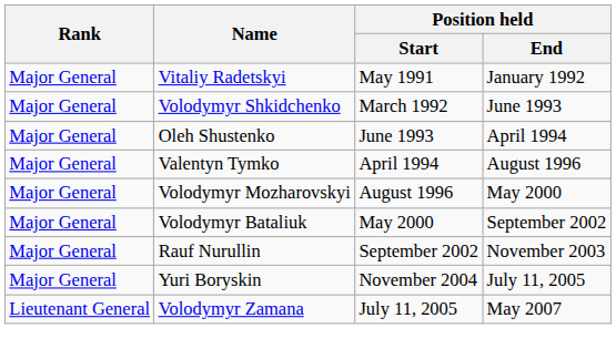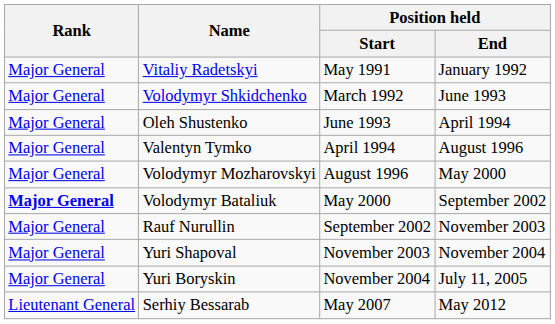 <table class="wikitable">
 <tr>
 <th rowspan="2">Rank</th>
 <th rowspan="2">Name</th>
 <th colspan="2">Position held</th>
 </tr>
 <tr>
 <th>Start</th>
 <th>End</th>
 </tr>
 <tr>
 <td><a href='#'>Major General</a></td>
 <td><a href='#'>Vitaliy Radetskyi</a></td>
 <td>May 1991</td>
 <td>January 1992</td>
 </tr>
 <tr>
 <td><a href='#'>Major General</a></td>
 <td><a href='#'>Volodymyr Shkidchenko</a></td>
 <td>March 1992</td>
 <td>June 1993</td>
 </tr>
 <tr>
 <td><a href='#'>Major General</a></td>
 <td>Oleh Shustenko</td>
 <td>June 1993</td>
 <td>April 1994</td>
 </tr>
 <tr>
 <td><a href='#'>Major General</a></td>
 <td>Valentyn Tymko</td>
 <td>April 1994</td>
 <td>August 1996</td>
 </tr>
 <tr>
 <td><a href='#'>Major General</a></td>
 <td>Volodymyr Mozharovskyi</td>
 <td>August 1996</td>
 <td>May 2000</td>
 </tr>
 <tr>
-<td><a href='#'>Major General</a></td>
+<td><strong><a href='#'>Major General</a></strong></td>
 <td>Volodymyr Bataliuk</td>
 <td>May 2000</td>
 <td>September 2002</td>
 </tr>
 <tr>
 <td><a href='#'>Major General</a></td>
 <td>Rauf Nurullin</td>
 <td>September 2002</td>
 <td>November 2003</td>
 </tr>
 <tr>
 <td><a href='#'>Major General</a></td>
+<td>Yuri Shapoval</td>
+<td>November 2003</td>
+<td>November 2004</td>
+</tr>
+<tr>
+<td><a href='#'>Major General</a></td>
 <td>Yuri Boryskin</td>
 <td>November 2004</td>
 <td>July 11, 2005</td>
 </tr>
 <tr>
 <td><a href='#'>Lieutenant General</a></td>
-<td><a href='#'>Volodymyr Zamana</a></td>
-<td>July 11, 2005</td>
+<td>Serhiy Bessarab</td>
 <td>May 2007</td>
+<td>May 2012</td>
 </tr>
 </table>
